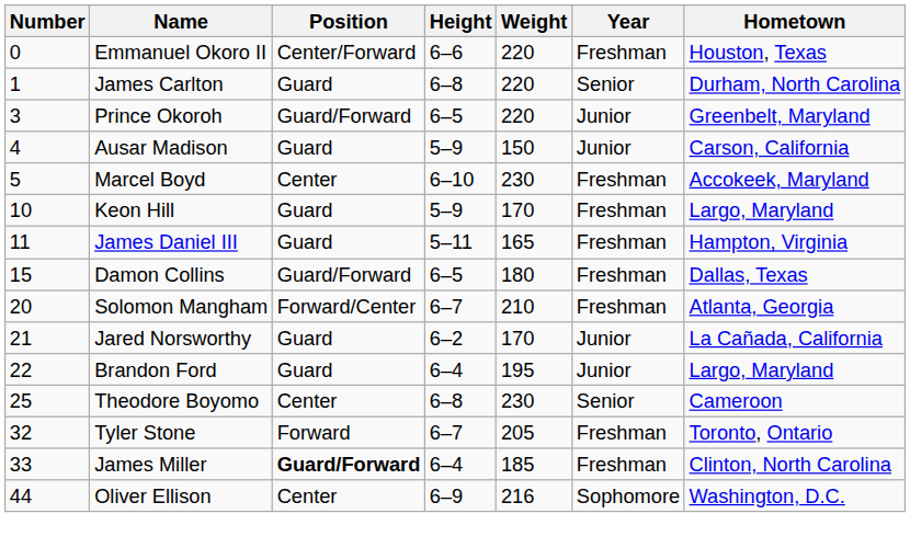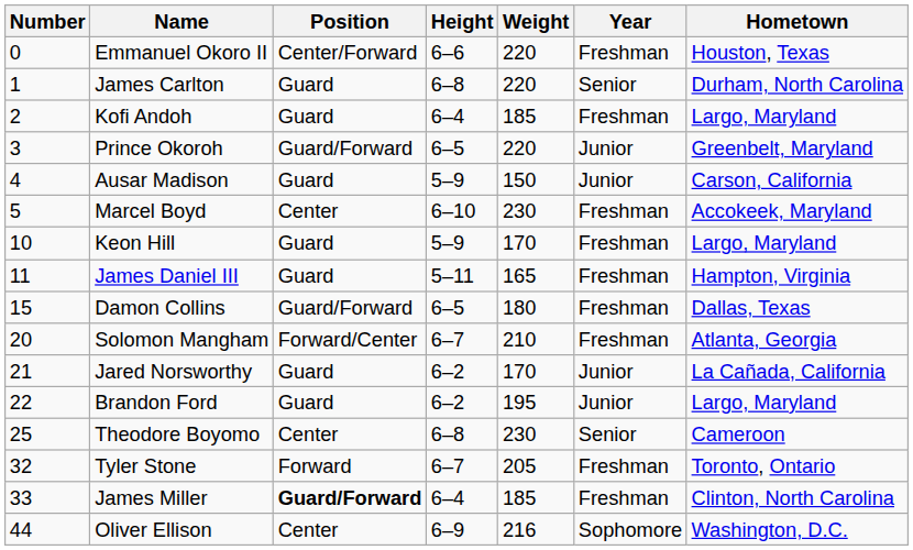 <table class="wikitable sortable" style="font-size: 95%;">
 <tr>
 <th>Number</th>
 <th>Name</th>
 <th>Position</th>
 <th>Height</th>
 <th>Weight</th>
 <th>Year</th>
 <th>Hometown</th>
 </tr>
 <tr>
 <td>0</td>
 <td>Emmanuel Okoro II</td>
 <td>Center/Forward</td>
 <td>6–6</td>
 <td>220</td>
 <td>Freshman</td>
 <td><a href='#'>Houston</a>, <a href='#'>Texas</a></td>
 </tr>
 <tr>
 <td>1</td>
 <td>James Carlton</td>
 <td>Guard</td>
 <td>6–8</td>
 <td>220</td>
 <td>Senior</td>
 <td><a href='#'>Durham, North Carolina</a></td>
+</tr>
+<tr>
+<td>2</td>
+<td>Kofi Andoh</td>
+<td>Guard</td>
+<td>6–4</td>
+<td>185</td>
+<td>Freshman</td>
+<td><a href='#'>Largo, Maryland</a></td>
 </tr>
 <tr>
 <td>3</td>
 <td>Prince Okoroh</td>
 <td>Guard/Forward</td>
 <td>6–5</td>
 <td>220</td>
 <td>Junior</td>
 <td><a href='#'>Greenbelt, Maryland</a></td>
 </tr>
 <tr>
 <td>4</td>
 <td>Ausar Madison</td>
 <td>Guard</td>
 <td>5–9</td>
 <td>150</td>
 <td>Junior</td>
 <td><a href='#'>Carson, California</a></td>
 </tr>
 <tr>
 <td>5</td>
 <td>Marcel Boyd</td>
 <td>Center</td>
 <td>6–10</td>
 <td>230</td>
 <td>Freshman</td>
 <td><a href='#'>Accokeek, Maryland</a></td>
 </tr>
 <tr>
 <td>10</td>
 <td>Keon Hill</td>
 <td>Guard</td>
 <td>5–9</td>
 <td>170</td>
 <td>Freshman</td>
 <td><a href='#'>Largo, Maryland</a></td>
 </tr>
 <tr>
 <td>11</td>
 <td><a href='#'>James Daniel III</a></td>
 <td>Guard</td>
 <td>5–11</td>
 <td>165</td>
 <td>Freshman</td>
 <td><a href='#'>Hampton, Virginia</a></td>
 </tr>
 <tr>
 <td>15</td>
 <td>Damon Collins</td>
 <td>Guard/Forward</td>
 <td>6–5</td>
 <td>180</td>
 <td>Freshman</td>
 <td><a href='#'>Dallas, Texas</a></td>
 </tr>
 <tr>
 <td>20</td>
 <td>Solomon Mangham</td>
 <td>Forward/Center</td>
 <td>6–7</td>
 <td>210</td>
 <td>Freshman</td>
 <td><a href='#'>Atlanta, Georgia</a></td>
 </tr>
 <tr>
 <td>21</td>
 <td>Jared Norsworthy</td>
 <td>Guard</td>
 <td>6–2</td>
 <td>170</td>
 <td>Junior</td>
 <td><a href='#'>La Cañada, California</a></td>
 </tr>
 <tr>
 <td>22</td>
 <td>Brandon Ford</td>
 <td>Guard</td>
-<td>6–4</td>
+<td>6–2</td>
 <td>195</td>
 <td>Junior</td>
 <td><a href='#'>Largo, Maryland</a></td>
 </tr>
 <tr>
 <td>25</td>
 <td>Theodore Boyomo</td>
 <td>Center</td>
 <td>6–8</td>
 <td>230</td>
 <td>Senior</td>
 <td><a href='#'>Cameroon</a></td>
 </tr>
 <tr>
 <td>32</td>
 <td>Tyler Stone</td>
 <td>Forward</td>
 <td>6–7</td>
 <td>205</td>
 <td>Freshman</td>
 <td><a href='#'>Toronto</a>, <a href='#'>Ontario</a></td>
 </tr>
 <tr>
 <td>33</td>
 <td>James Miller</td>
 <td><strong>Guard/Forward</strong></td>
 <td>6–4</td>
 <td>185</td>
 <td>Freshman</td>
 <td><a href='#'>Clinton, North Carolina</a></td>
 </tr>
 <tr>
 <td>44</td>
 <td>Oliver Ellison</td>
 <td>Center</td>
 <td>6–9</td>
 <td>216</td>
 <td>Sophomore</td>
 <td><a href='#'>Washington, D.C.</a></td>
 </tr>
 </table>
